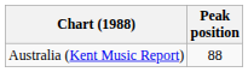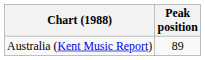 <table class="wikitable">
 <tr>
 <th>Chart (1988)</th>
 <th>Peak<br>position</th>
 </tr>
 <tr>
 <td>Australia (<a href='#'>Kent Music Report</a>)</td>
-<td align="center">88</td>
+<td align="center">89</td>
 </tr>
 </table>
